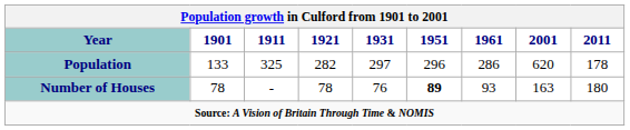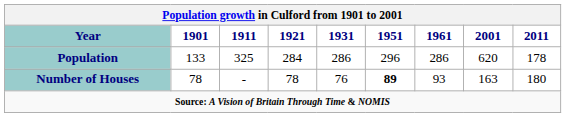 <table class="wikitable" style="font-size:90%;width:70%;border:0px;text-align:center;line-height:120%;">
 <tr>
 <th colspan="11" style="text-align:center;font-size:90%;"><a href='#'>Population growth</a> in Culford from 1901 to 2001</th>
 </tr>
 <tr>
 <th style="background: #99CCCC; color: #000080" height="17">Year</th>
 <th style="background: #FFFFFF; color:#000080;">1901</th>
 <th style="background: #FFFFFF; color:#000080;">1911</th>
 <th style="background: #FFFFFF; color:#000080;">1921</th>
 <th style="background: #FFFFFF; color:#000080;">1931</th>
 <th style="background: #FFFFFF; color:#000080;">1951</th>
 <th style="background: #FFFFFF; color:#000080;">1961</th>
 <th style="background: #FFFFFF; color:#000080;">2001</th>
 <th style="background: #FFFFFF; color:#000080;">2011</th>
 </tr>
 <tr Align="center">
 <th style="background: #99CCCC; color: #000080" height="17">Population</th>
 <td style="background: #FFFFFF; color: black;">133</td>
 <td style="background: #FFFFFF; color: black;">325</td>
-<td style="background: #FFFFFF; color: black;">282</td>
-<td style="background: #FFFFFF; color: black;">297</td>
+<td style="background: #FFFFFF; color: black;">284</td>
+<td style="background: #FFFFFF; color: black;">286</td>
 <td style="background: #FFFFFF; color: black;">296</td>
 <td style="background: #FFFFFF; color: black;">286</td>
 <td style="background: #FFFFFF; color: black;">620</td>
 <td style="background: #FFFFFF; color: black;">178</td>
 </tr>
 <tr Align="center">
 <th style="background: #99CCCC; color: #000080" height="17">Number of Houses</th>
 <td style="background: #FFFFFF; color: black;">78</td>
 <td style="background: #FFFFFF; color: black;">-</td>
 <td style="background: #FFFFFF; color: black;">78</td>
 <td style="background: #FFFFFF; color: black;">76</td>
 <td style="background: #FFFFFF; color: black;"><strong>89</strong></td>
 <td style="background: #FFFFFF; color: black;">93</td>
 <td style="background: #FFFFFF; color: black;">163</td>
 <td style="background: #FFFFFF; color: black;">180</td>
 </tr>
 <tr>
 <td colspan="11" style="text-align:center;font-size:90%;"><small><strong>Source: <em>A Vision of Britain Through Time</em> & <em>NOMIS</em></strong></small></td>
 </tr>
 </table>
